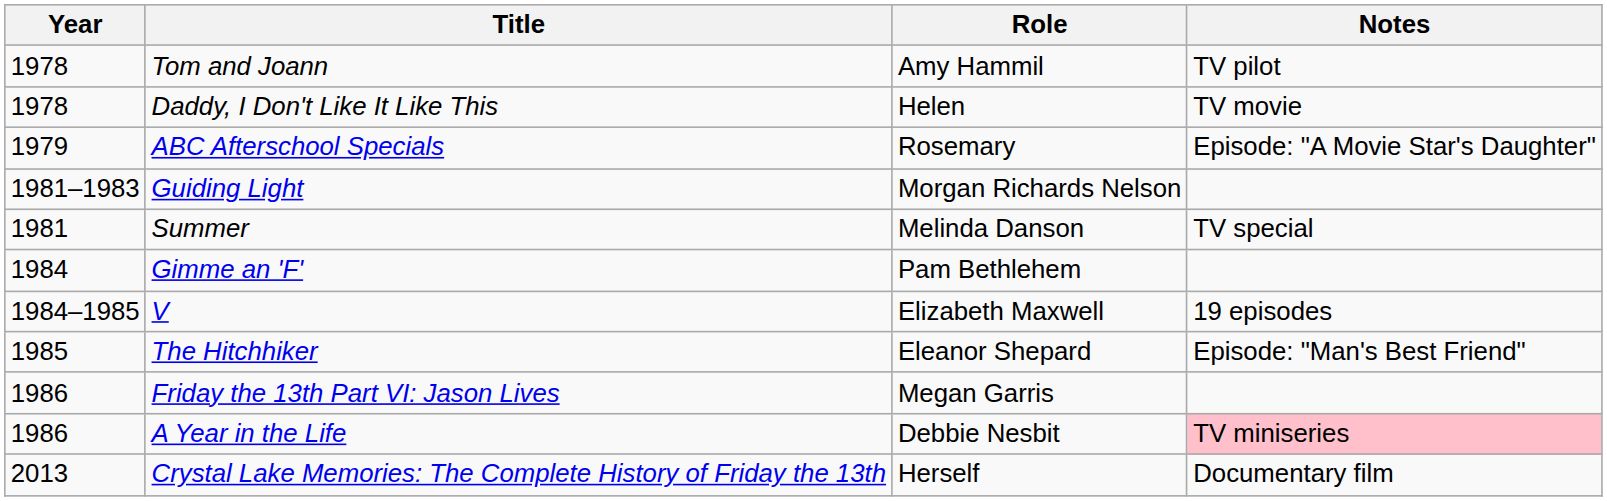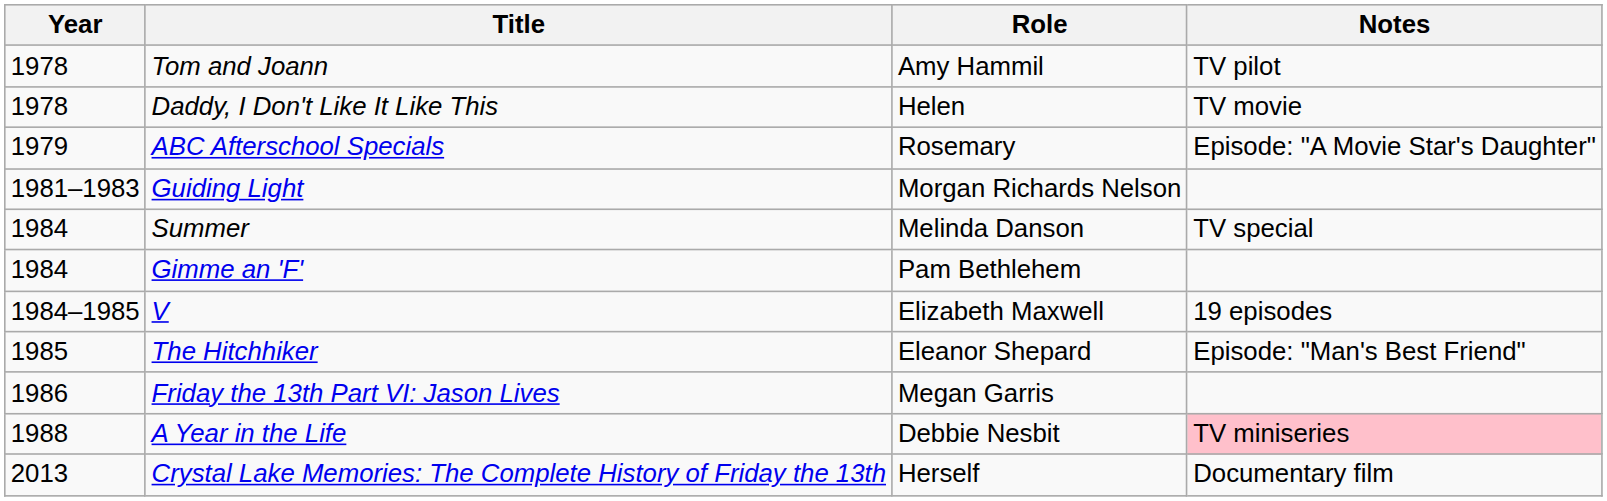 <table class="wikitable">
 <tr>
 <th>Year</th>
 <th>Title</th>
 <th>Role</th>
 <th>Notes</th>
 </tr>
 <tr>
 <td>1978</td>
 <td><em>Tom and Joann</em></td>
 <td>Amy Hammil</td>
 <td>TV pilot</td>
 </tr>
 <tr>
 <td>1978</td>
 <td><em>Daddy, I Don't Like It Like This</em></td>
 <td>Helen</td>
 <td>TV movie</td>
 </tr>
 <tr>
 <td>1979</td>
 <td><em><a href='#'>ABC Afterschool Specials</a></em></td>
 <td>Rosemary</td>
 <td>Episode: "A Movie Star's Daughter"</td>
 </tr>
 <tr>
 <td>1981–1983</td>
 <td><em><a href='#'>Guiding Light</a></em></td>
 <td>Morgan Richards Nelson</td>
 <td></td>
 </tr>
 <tr>
-<td>1981</td>
+<td>1984</td>
 <td><em>Summer</em></td>
 <td>Melinda Danson</td>
 <td>TV special</td>
 </tr>
 <tr>
 <td>1984</td>
 <td><em><a href='#'>Gimme an 'F'</a></em></td>
 <td>Pam Bethlehem</td>
 <td></td>
 </tr>
 <tr>
 <td>1984–1985</td>
 <td><em><a href='#'>V</a></em></td>
 <td>Elizabeth Maxwell</td>
 <td>19 episodes</td>
 </tr>
 <tr>
 <td>1985</td>
 <td><em><a href='#'>The Hitchhiker</a></em></td>
 <td>Eleanor Shepard</td>
 <td>Episode: "Man's Best Friend"</td>
 </tr>
 <tr>
 <td>1986</td>
 <td><em><a href='#'>Friday the 13th Part VI: Jason Lives</a></em></td>
 <td>Megan Garris</td>
 <td></td>
 </tr>
 <tr>
-<td>1986</td>
+<td>1988</td>
 <td><em><a href='#'>A Year in the Life</a></em></td>
 <td>Debbie Nesbit</td>
 <td style="background: pink;">TV miniseries</td>
 </tr>
 <tr>
 <td>2013</td>
 <td><em><a href='#'>Crystal Lake Memories: The Complete History of Friday the 13th</a></em></td>
 <td>Herself</td>
 <td>Documentary film</td>
 </tr>
 </table>
